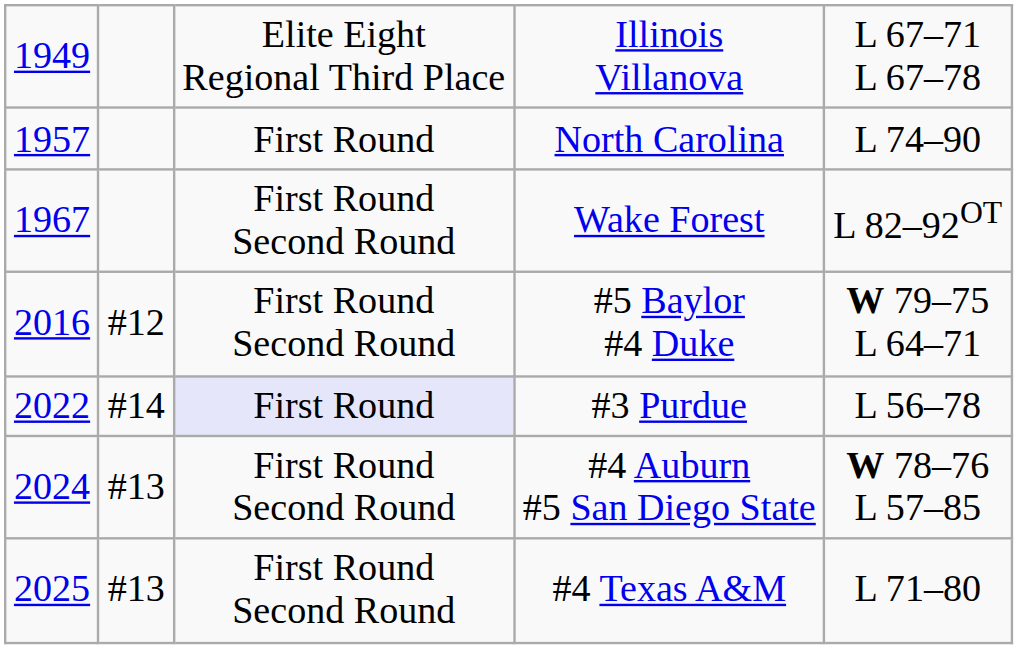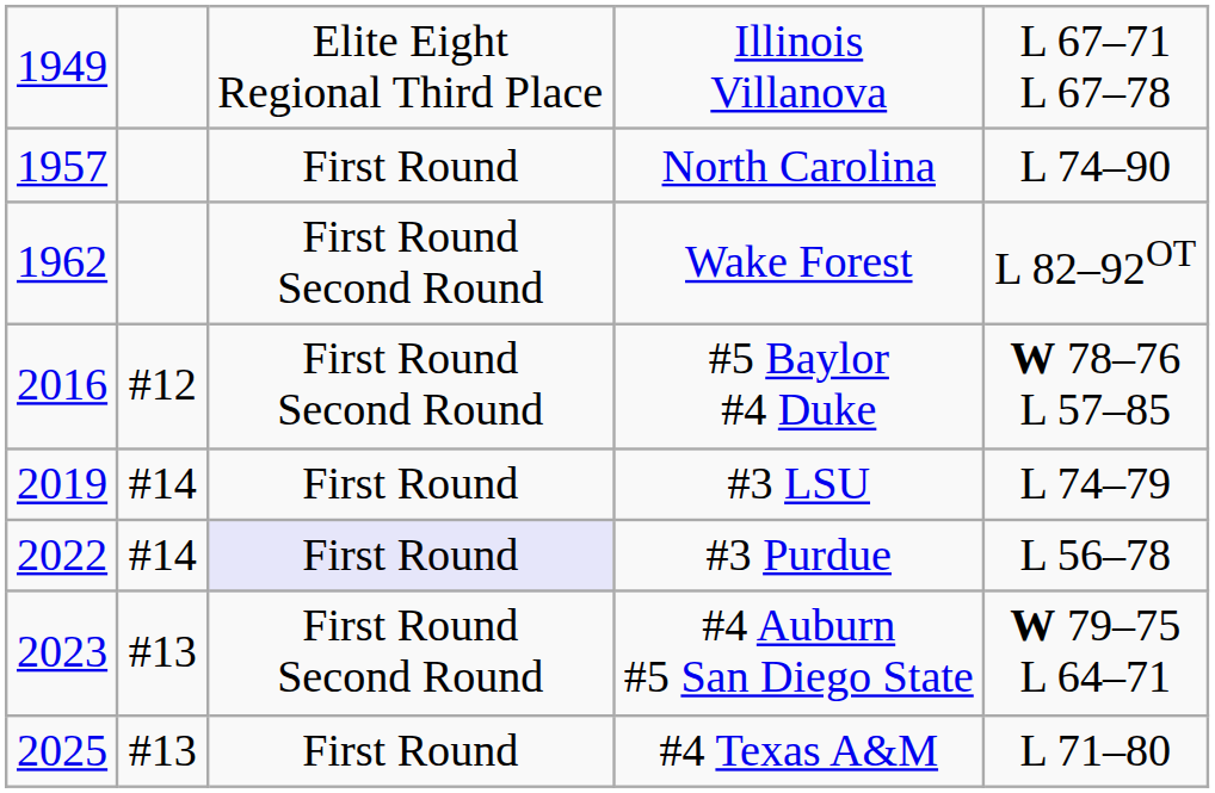 <table class="wikitable">
 <tr align="center">
 <td><a href='#'>1949</a></td>
 <td></td>
 <td>Elite Eight<br>Regional Third Place</td>
 <td><a href='#'>Illinois</a><br><a href='#'>Villanova</a></td>
 <td>L 67–71<br>L 67–78</td>
 </tr>
 <tr align="center">
 <td><a href='#'>1957</a></td>
 <td></td>
 <td>First Round</td>
 <td><a href='#'>North Carolina</a></td>
 <td>L 74–90</td>
 </tr>
 <tr align="center">
-<td><a href='#'>1967</a></td>
+<td><a href='#'>1962</a></td>
 <td></td>
 <td>First Round <br> Second Round</td>
 <td><a href='#'>Wake Forest</a></td>
 <td>L 82–92<sup>OT</sup></td>
 </tr>
 <tr align="center">
 <td><a href='#'>2016</a></td>
 <td>#12</td>
 <td>First Round<br>Second Round</td>
 <td>#5 <a href='#'>Baylor</a><br>#4 <a href='#'>Duke</a></td>
-<td><strong>W</strong> 79–75<br>L 64–71</td>
+<td><strong>W</strong> 78–76 <br>  L 57–85</td>
+</tr>
+<tr align="center">
+<td><a href='#'>2019</a></td>
+<td>#14</td>
+<td>First Round</td>
+<td>#3 <a href='#'>LSU</a></td>
+<td>L 74–79</td>
 </tr>
 <tr align="center">
 <td><a href='#'>2022</a></td>
 <td>#14</td>
 <td style="background: lavender;">First Round</td>
 <td>#3 <a href='#'>Purdue</a></td>
 <td>L 56–78</td>
 </tr>
 <tr align="center">
-<td><a href='#'>2024</a></td>
+<td><a href='#'>2023</a></td>
 <td>#13</td>
 <td>First Round <br> Second Round</td>
 <td>#4 <a href='#'>Auburn</a> <br> #5 <a href='#'>San Diego State</a></td>
-<td><strong>W</strong> 78–76 <br>  L 57–85</td>
+<td><strong>W</strong> 79–75<br>L 64–71</td>
 </tr>
 <tr align="center">
 <td><a href='#'>2025</a></td>
 <td>#13</td>
-<td>First Round <br> Second Round</td>
+<td>First Round</td>
 <td>#4 <a href='#'>Texas A&M</a></td>
 <td>L 71–80</td>
 </tr>
 </table>
